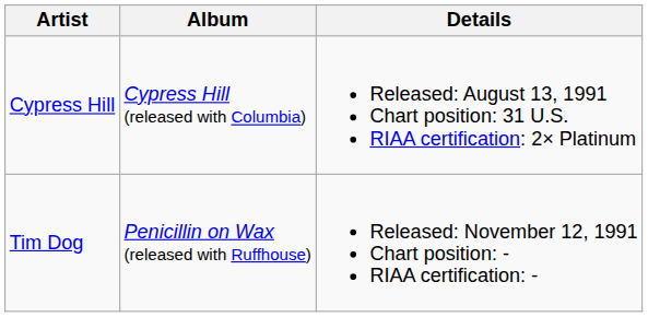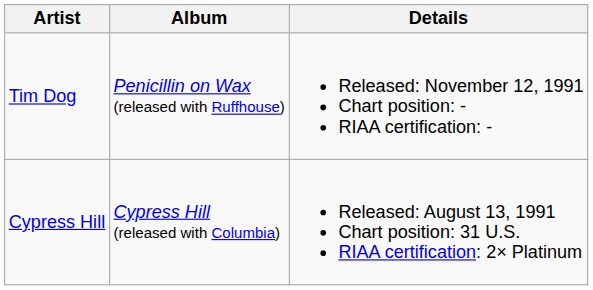 <table class="wikitable sortable">
 <tr>
 <th>Artist</th>
 <th>Album</th>
 <th class="unsortable">Details</th>
 </tr>
 <tr>
+<td><a href='#'>Tim Dog</a></td>
+<td><em><a href='#'>Penicillin on Wax</a></em><br><small>(released with <a href='#'>Ruffhouse</a>)</small></td>
+<td><br><ul><li>Released: November 12, 1991</li><li>Chart position: -</li><li>RIAA certification: -</li></ul></td>
+</tr>
+<tr>
 <td><a href='#'>Cypress Hill</a></td>
 <td><em><a href='#'>Cypress Hill</a></em><br><small>(released with <a href='#'>Columbia</a>)</small></td>
 <td><br><ul><li>Released: August 13, 1991</li><li>Chart position: 31 U.S.</li><li><a href='#'>RIAA certification</a>: 2× Platinum</li></ul></td>
 </tr>
-<tr>
-<td><a href='#'>Tim Dog</a></td>
-<td><em><a href='#'>Penicillin on Wax</a></em><br><small>(released with <a href='#'>Ruffhouse</a>)</small></td>
-<td><br><ul><li>Released: November 12, 1991</li><li>Chart position: -</li><li>RIAA certification: -</li></ul></td>
-</tr>
 </table>
